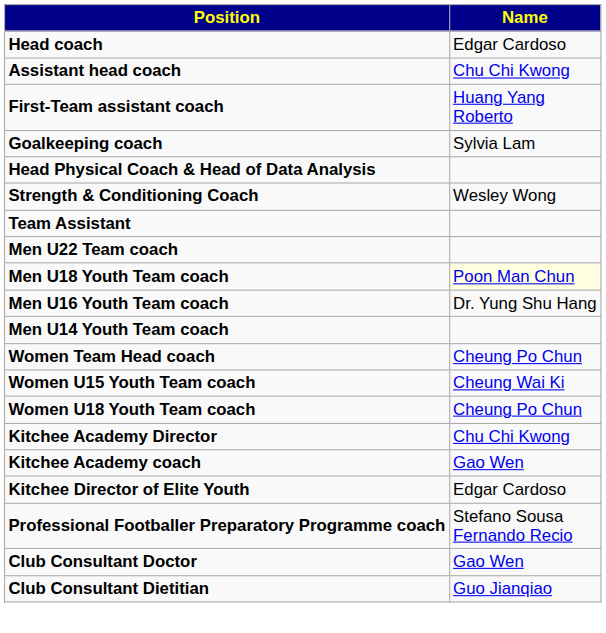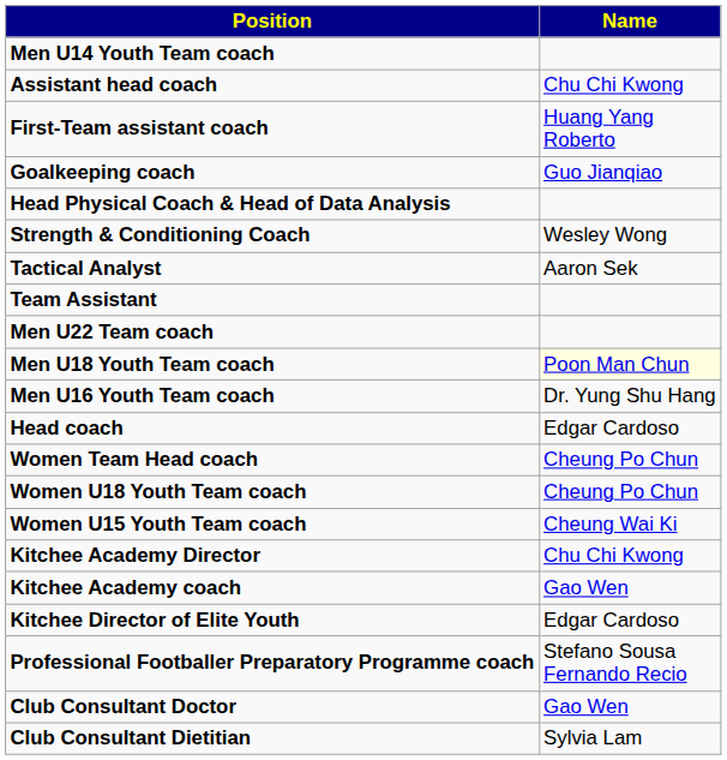 <table class="wikitable">
 <tr>
 <th style="color:yellow; background:#00008B;">Position</th>
 <th style="color:yellow; background:#00008B;">Name</th>
 </tr>
 <tr>
-<td><strong>Head coach</strong></td>
-<td> Edgar Cardoso <br></td>
+<td><strong>Men U14 Youth Team coach</strong></td>
+<td></td>
 </tr>
 <tr>
 <td><strong>Assistant head coach</strong></td>
 <td> <a href='#'>Chu Chi Kwong</a></td>
 </tr>
 <tr>
 <td><strong>First-Team assistant coach</strong></td>
 <td> <a href='#'>Huang Yang</a> <br>  <a href='#'>Roberto</a></td>
 </tr>
 <tr>
 <td><strong>Goalkeeping coach</strong></td>
-<td> Sylvia Lam</td>
+<td> <a href='#'>Guo Jianqiao</a></td>
 </tr>
 <tr>
 <td><strong>Head Physical Coach & Head of Data Analysis</strong></td>
 <td></td>
 </tr>
 <tr>
 <td><strong>Strength & Conditioning Coach </strong></td>
 <td> Wesley Wong</td>
+</tr>
+<tr>
+<td><strong>Tactical Analyst</strong></td>
+<td> Aaron Sek</td>
 </tr>
 <tr>
 <td><strong>Team Assistant</strong></td>
 <td></td>
 </tr>
 <tr>
 <td><strong>Men U22 Team coach</strong></td>
 <td></td>
 </tr>
 <tr>
 <td><strong>Men U18 Youth Team coach</strong></td>
 <td style="background: lightyellow;"> <a href='#'>Poon Man Chun</a></td>
 </tr>
 <tr>
 <td><strong>Men U16 Youth Team coach</strong></td>
 <td> Dr. Yung Shu Hang</td>
 </tr>
 <tr>
-<td><strong>Men U14 Youth Team coach</strong></td>
-<td></td>
+<td><strong>Head coach</strong></td>
+<td> Edgar Cardoso <br></td>
 </tr>
 <tr>
 <td><strong>Women Team Head coach</strong></td>
 <td> <a href='#'>Cheung Po Chun</a></td>
 </tr>
 <tr>
+<td><strong>Women U18 Youth Team coach</strong></td>
+<td> <a href='#'>Cheung Po Chun</a></td>
+</tr>
+<tr>
 <td><strong>Women U15 Youth Team coach</strong></td>
 <td> <a href='#'>Cheung Wai Ki</a></td>
-</tr>
-<tr>
-<td><strong>Women U18 Youth Team coach</strong></td>
-<td> <a href='#'>Cheung Po Chun</a></td>
 </tr>
 <tr>
 <td><strong>Kitchee Academy Director</strong></td>
 <td> <a href='#'>Chu Chi Kwong</a></td>
 </tr>
 <tr>
 <td><strong>Kitchee Academy coach</strong></td>
 <td> <a href='#'>Gao Wen</a></td>
 </tr>
 <tr>
 <td><strong>Kitchee Director of Elite Youth </strong></td>
 <td> Edgar Cardoso</td>
 </tr>
 <tr>
 <td><strong>Professional Footballer Preparatory Programme coach</strong></td>
 <td> Stefano Sousa <br>  <a href='#'>Fernando Recio</a></td>
 </tr>
 <tr>
 <td><strong>Club Consultant Doctor</strong></td>
 <td> <a href='#'>Gao Wen</a></td>
 </tr>
 <tr>
 <td><strong>Club Consultant Dietitian</strong></td>
-<td> <a href='#'>Guo Jianqiao</a></td>
+<td> Sylvia Lam</td>
 </tr>
 </table>
